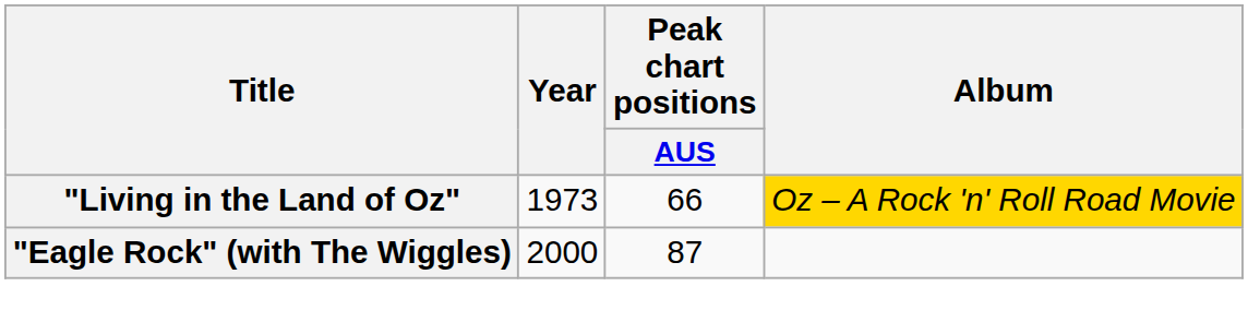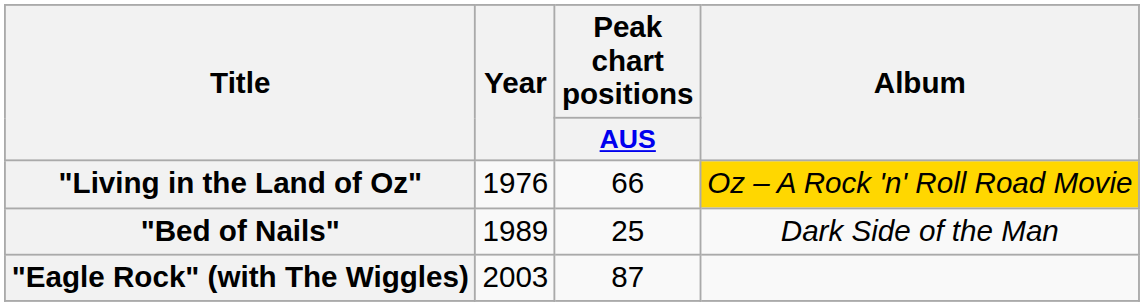 <table class="wikitable plainrowheaders" style="text-align:center;" border="1">
 <tr>
 <th scope="col" rowspan="2">Title</th>
 <th scope="col" rowspan="2">Year</th>
 <th scope="col" colspan="1">Peak chart<br>positions</th>
 <th scope="col" rowspan="2">Album</th>
 </tr>
 <tr>
 <th scope="col" style="width:3em; font-size:90%"><a href='#'>AUS</a><br></th>
 </tr>
 <tr>
 <th scope="row">"Living in the Land of Oz"</th>
-<td>1973</td>
+<td>1976</td>
 <td>66</td>
 <td style="background: gold;"><em>Oz – A Rock 'n' Roll Road Movie</em></td>
 </tr>
 <tr>
+<th scope="row">"Bed of Nails"</th>
+<td>1989</td>
+<td>25</td>
+<td><em>Dark Side of the Man</em></td>
+</tr>
+<tr>
 <th scope="row">"Eagle Rock" (with The Wiggles)</th>
-<td>2000</td>
+<td>2003</td>
 <td>87</td>
 <td></td>
 </tr>
 </table>
